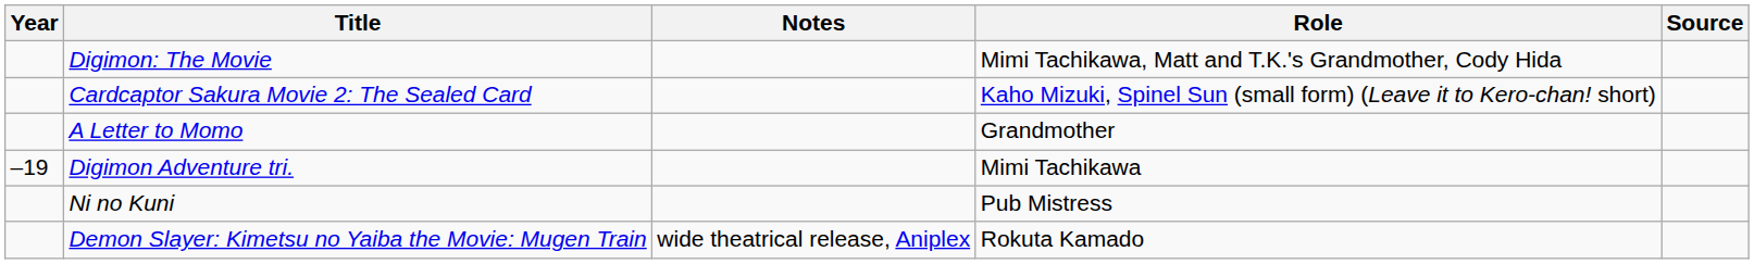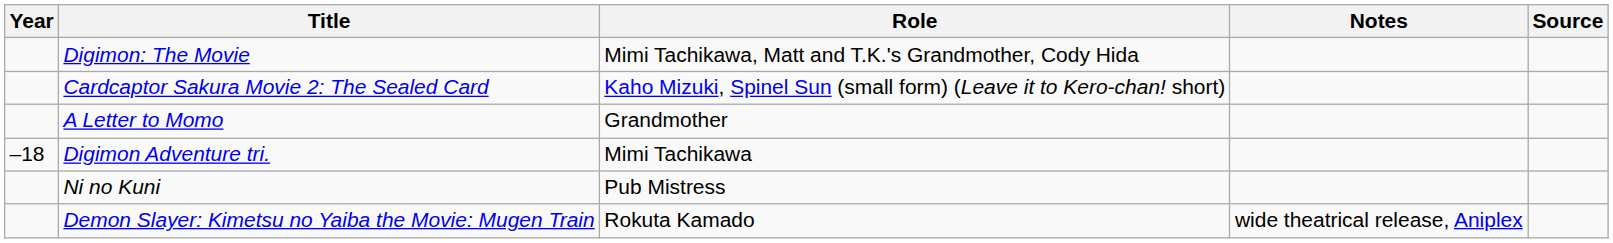 <table class="wikitable sortable plainrowheaders">
 <tr>
 <th>Year</th>
 <th>Title</th>
+<th>Role</th>
 <th class="unsortable">Notes</th>
-<th>Role</th>
 <th class="unsortable">Source</th>
 </tr>
 <tr>
 <td></td>
 <td><em><a href='#'>Digimon: The Movie</a></em></td>
+<td>Mimi Tachikawa, Matt and T.K.'s Grandmother, Cody Hida</td>
 <td></td>
-<td>Mimi Tachikawa, Matt and T.K.'s Grandmother, Cody Hida</td>
 <td></td>
 </tr>
 <tr>
 <td></td>
 <td><em><a href='#'>Cardcaptor Sakura Movie 2: The Sealed Card</a></em></td>
+<td><a href='#'>Kaho Mizuki</a>, <a href='#'>Spinel Sun</a> (small form) (<em>Leave it to Kero-chan!</em> short)</td>
 <td></td>
-<td><a href='#'>Kaho Mizuki</a>, <a href='#'>Spinel Sun</a> (small form) (<em>Leave it to Kero-chan!</em> short)</td>
 <td></td>
 </tr>
 <tr>
 <td></td>
 <td><em><a href='#'>A Letter to Momo</a></em></td>
+<td>Grandmother</td>
 <td></td>
-<td>Grandmother</td>
 <td></td>
 </tr>
 <tr>
-<td>–19</td>
+<td>–18</td>
 <td><em><a href='#'>Digimon Adventure tri.</a></em></td>
+<td>Mimi Tachikawa</td>
 <td></td>
-<td>Mimi Tachikawa</td>
 <td></td>
 </tr>
 <tr>
 <td></td>
 <td><em>Ni no Kuni</em></td>
+<td>Pub Mistress</td>
 <td></td>
-<td>Pub Mistress</td>
 <td></td>
 </tr>
 <tr>
 <td></td>
 <td><em><a href='#'>Demon Slayer: Kimetsu no Yaiba the Movie: Mugen Train</a></em></td>
+<td>Rokuta Kamado</td>
 <td>wide theatrical release, <a href='#'>Aniplex</a></td>
-<td>Rokuta Kamado</td>
 <td></td>
 </tr>
 </table>
